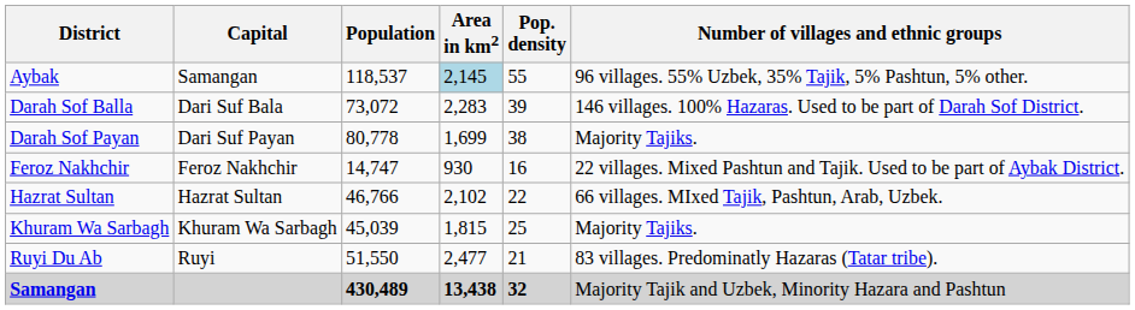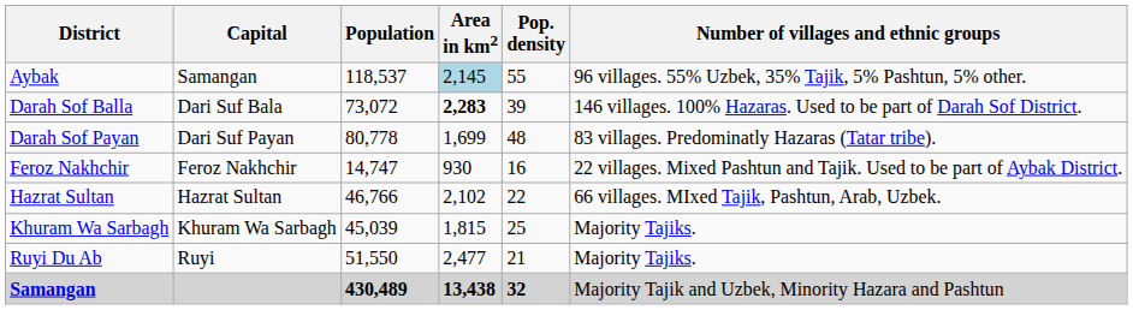 <table class="wikitable sortable" style="font-size:100%;">
 <tr>
 <th>District</th>
 <th>Capital</th>
 <th>Population</th>
 <th>Area<br>in km<sup>2</sup></th>
 <th>Pop.<br>density</th>
 <th>Number of villages and ethnic groups</th>
 </tr>
 <tr>
 <td><a href='#'>Aybak</a></td>
 <td>Samangan</td>
 <td>118,537</td>
 <td style="background: lightblue;">2,145</td>
 <td>55</td>
 <td>96 villages. 55% Uzbek, 35% <a href='#'>Tajik</a>, 5% Pashtun, 5% other.</td>
 </tr>
 <tr>
 <td><a href='#'>Darah Sof Balla</a></td>
 <td>Dari Suf Bala</td>
 <td>73,072</td>
-<td>2,283</td>
+<td><strong>2,283</strong></td>
 <td>39</td>
 <td>146 villages. 100% <a href='#'>Hazaras</a>. Used to be part of <a href='#'>Darah Sof District</a>.</td>
 </tr>
 <tr>
 <td><a href='#'>Darah Sof Payan</a></td>
 <td>Dari Suf Payan</td>
 <td>80,778</td>
 <td>1,699</td>
-<td>38</td>
-<td>Majority <a href='#'>Tajiks</a>.</td>
+<td>48</td>
+<td>83 villages. Predominatly Hazaras (<a href='#'>Tatar tribe</a>).</td>
 </tr>
 <tr>
 <td><a href='#'>Feroz Nakhchir</a></td>
 <td>Feroz Nakhchir</td>
 <td>14,747</td>
 <td>930</td>
 <td>16</td>
 <td>22 villages. Mixed Pashtun and Tajik. Used to be part of <a href='#'>Aybak District</a>.</td>
 </tr>
 <tr>
 <td><a href='#'>Hazrat Sultan</a></td>
 <td>Hazrat Sultan</td>
 <td>46,766</td>
 <td>2,102</td>
 <td>22</td>
 <td>66 villages. MIxed <a href='#'>Tajik</a>, Pashtun, Arab, Uzbek.</td>
 </tr>
 <tr>
 <td><a href='#'>Khuram Wa Sarbagh</a></td>
 <td>Khuram Wa Sarbagh</td>
 <td>45,039</td>
 <td>1,815</td>
 <td>25</td>
 <td>Majority <a href='#'>Tajiks</a>.</td>
 </tr>
 <tr>
 <td><a href='#'>Ruyi Du Ab</a></td>
 <td>Ruyi</td>
 <td>51,550</td>
 <td>2,477</td>
 <td>21</td>
-<td>83 villages. Predominatly Hazaras (<a href='#'>Tatar tribe</a>).</td>
+<td>Majority <a href='#'>Tajiks</a>.</td>
 </tr>
 <tr bgcolor="#d3d3d3">
 <td><strong><a href='#'>Samangan</a></strong></td>
 <td></td>
 <td><strong>430,489</strong></td>
 <td><strong>13,438</strong></td>
 <td><strong>32</strong></td>
 <td>Majority Tajik and Uzbek, Minority Hazara and Pashtun</td>
 </tr>
 </table>
